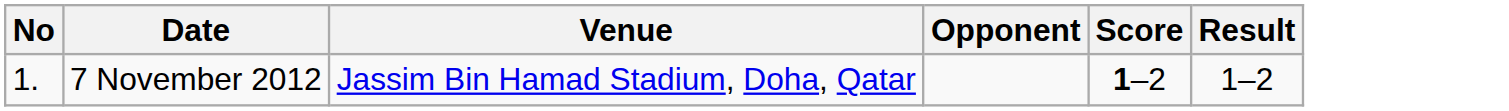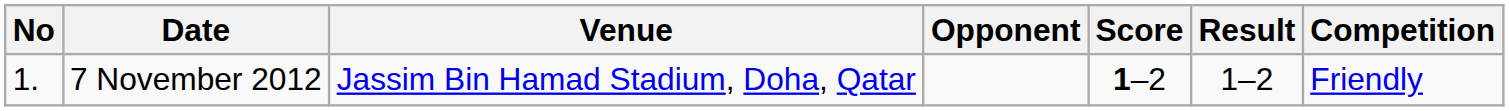 <table class="wikitable" style="font-size:85%;">
 <tr>
 <th>No</th>
 <th>Date</th>
 <th>Venue</th>
 <th>Opponent</th>
 <th>Score</th>
 <th>Result</th>
+<th>Competition</th>
 </tr>
 <tr>
 <td>1.</td>
 <td>7 November 2012</td>
 <td><a href='#'>Jassim Bin Hamad Stadium</a>, <a href='#'>Doha</a>, <a href='#'>Qatar</a></td>
 <td></td>
 <td align=center><strong>1</strong>–2</td>
 <td align=center>1–2</td>
+<td><a href='#'>Friendly</a></td>
 </tr>
 </table>
